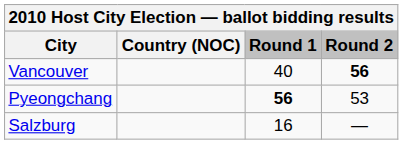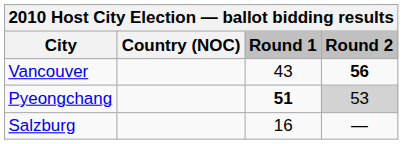 <table class=wikitable>
 <tr>
 <th colspan=6 align=center>2010 Host City Election — ballot bidding results</th>
 </tr>
 <tr>
 <th>City</th>
 <th>Country (NOC)</th>
 <td bgcolor=silver><strong>Round 1</strong></td>
 <td bgcolor=silver><strong>Round 2</strong></td>
 </tr>
 <tr>
 <td><a href='#'>Vancouver</a></td>
 <td></td>
-<td align="center">40</td>
+<td align="center">43</td>
 <td align="center"><strong>56</strong></td>
 </tr>
 <tr>
 <td><a href='#'>Pyeongchang</a></td>
 <td></td>
-<td align="center"><strong>56</strong></td>
-<td align="center">53</td>
+<td align="center"><strong>51</strong></td>
+<td align="center" style="background: lightgrey;">53</td>
 </tr>
 <tr>
 <td><a href='#'>Salzburg</a></td>
 <td></td>
 <td align="center">16</td>
 <td align="center">—</td>
 </tr>
 </table>
